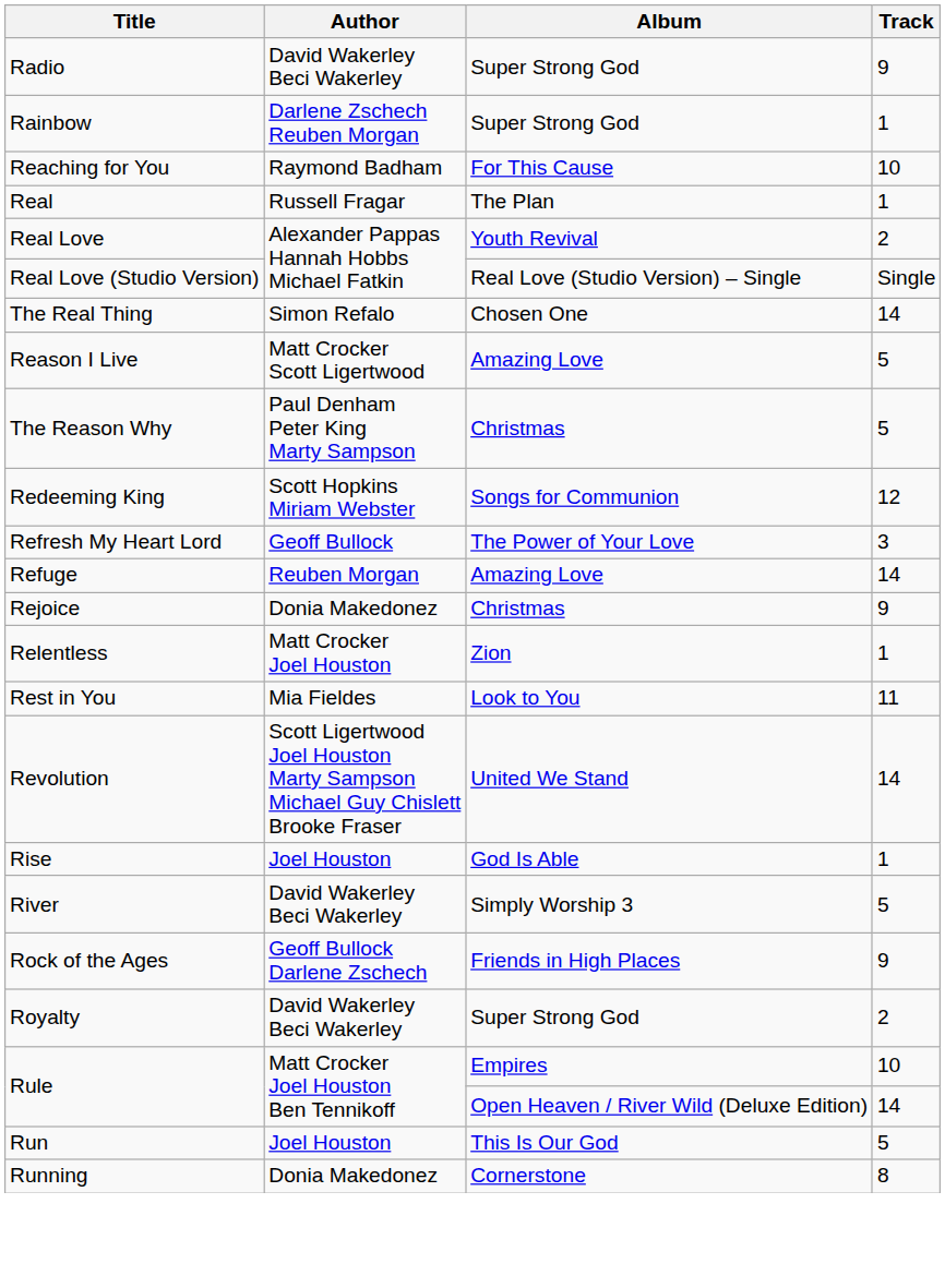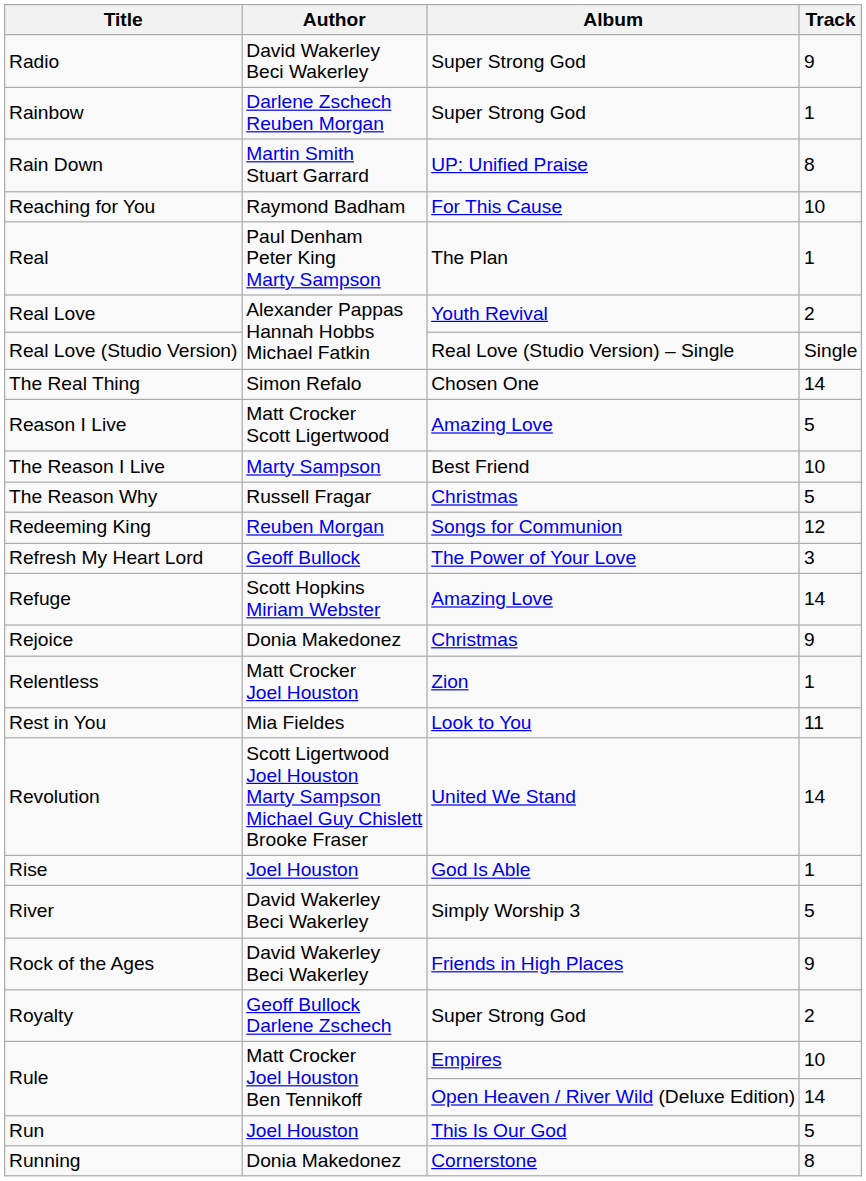 <table class="wikitable">
 <tr>
 <th>Title</th>
 <th>Author</th>
 <th>Album</th>
 <th>Track</th>
 </tr>
 <tr>
 <td>Radio</td>
 <td>David Wakerley <br> Beci Wakerley</td>
 <td>Super Strong God</td>
 <td>9</td>
 </tr>
 <tr>
 <td>Rainbow</td>
 <td><a href='#'>Darlene Zschech</a> <br> <a href='#'>Reuben Morgan</a></td>
 <td>Super Strong God</td>
 <td>1</td>
 </tr>
 <tr>
+<td>Rain Down</td>
+<td><a href='#'>Martin Smith</a> <br> Stuart Garrard</td>
+<td><a href='#'>UP: Unified Praise</a></td>
+<td>8</td>
+</tr>
+<tr>
 <td>Reaching for You</td>
 <td>Raymond Badham</td>
 <td><a href='#'>For This Cause</a></td>
 <td>10</td>
 </tr>
 <tr>
 <td>Real</td>
-<td>Russell Fragar</td>
+<td>Paul Denham <br> Peter King <br> <a href='#'>Marty Sampson</a></td>
 <td>The Plan</td>
 <td>1</td>
 </tr>
 <tr>
 <td>Real Love</td>
 <td rowspan="2">Alexander Pappas <br> Hannah Hobbs <br> Michael Fatkin</td>
 <td><a href='#'>Youth Revival</a></td>
 <td>2</td>
 </tr>
 <tr>
 <td>Real Love (Studio Version)</td>
 <td>Real Love (Studio Version) – Single</td>
 <td>Single</td>
 </tr>
 <tr>
 <td>The Real Thing</td>
 <td>Simon Refalo</td>
 <td>Chosen One</td>
 <td>14</td>
 </tr>
 <tr>
 <td>Reason I Live</td>
 <td>Matt Crocker <br> Scott Ligertwood</td>
 <td><a href='#'>Amazing Love</a></td>
 <td>5</td>
 </tr>
 <tr>
+<td>The Reason I Live</td>
+<td><a href='#'>Marty Sampson</a></td>
+<td>Best Friend</td>
+<td>10</td>
+</tr>
+<tr>
 <td>The Reason Why</td>
-<td>Paul Denham <br> Peter King <br> <a href='#'>Marty Sampson</a></td>
+<td>Russell Fragar</td>
 <td><a href='#'>Christmas</a></td>
 <td>5</td>
 </tr>
 <tr>
 <td>Redeeming King</td>
-<td>Scott Hopkins <br> <a href='#'>Miriam Webster</a></td>
+<td><a href='#'>Reuben Morgan</a></td>
 <td><a href='#'>Songs for Communion</a></td>
 <td>12</td>
 </tr>
 <tr>
 <td>Refresh My Heart Lord</td>
 <td><a href='#'>Geoff Bullock</a></td>
 <td><a href='#'>The Power of Your Love</a></td>
 <td>3</td>
 </tr>
 <tr>
 <td>Refuge</td>
-<td><a href='#'>Reuben Morgan</a></td>
+<td>Scott Hopkins <br> <a href='#'>Miriam Webster</a></td>
 <td><a href='#'>Amazing Love</a></td>
 <td>14</td>
 </tr>
 <tr>
 <td>Rejoice</td>
 <td>Donia Makedonez</td>
 <td><a href='#'>Christmas</a></td>
 <td>9</td>
 </tr>
 <tr>
 <td>Relentless</td>
 <td>Matt Crocker <br> <a href='#'>Joel Houston</a></td>
 <td><a href='#'>Zion</a></td>
 <td>1</td>
 </tr>
 <tr>
 <td>Rest in You</td>
 <td>Mia Fieldes</td>
 <td><a href='#'>Look to You</a></td>
 <td>11</td>
 </tr>
 <tr>
 <td>Revolution</td>
 <td>Scott Ligertwood <br> <a href='#'>Joel Houston</a> <br> <a href='#'>Marty Sampson</a> <br> <a href='#'>Michael Guy Chislett</a> <br> Brooke Fraser</td>
 <td><a href='#'>United We Stand</a></td>
 <td>14</td>
 </tr>
 <tr>
 <td>Rise</td>
 <td><a href='#'>Joel Houston</a></td>
 <td><a href='#'>God Is Able</a></td>
 <td>1</td>
 </tr>
 <tr>
 <td>River</td>
 <td>David Wakerley <br> Beci Wakerley</td>
 <td>Simply Worship 3</td>
 <td>5</td>
 </tr>
 <tr>
 <td>Rock of the Ages</td>
-<td><a href='#'>Geoff Bullock</a> <br> <a href='#'>Darlene Zschech</a></td>
+<td>David Wakerley <br> Beci Wakerley</td>
 <td><a href='#'>Friends in High Places</a></td>
 <td>9</td>
 </tr>
 <tr>
 <td>Royalty</td>
-<td>David Wakerley <br> Beci Wakerley</td>
+<td><a href='#'>Geoff Bullock</a> <br> <a href='#'>Darlene Zschech</a></td>
 <td>Super Strong God</td>
 <td>2</td>
 </tr>
 <tr>
 <td rowspan="2">Rule</td>
 <td rowspan="2">Matt Crocker <br> <a href='#'>Joel Houston</a> <br> Ben Tennikoff</td>
 <td><a href='#'>Empires</a></td>
 <td>10</td>
 </tr>
 <tr>
 <td><a href='#'>Open Heaven / River Wild</a> (Deluxe Edition)</td>
 <td>14</td>
 </tr>
 <tr>
 <td>Run</td>
 <td><a href='#'>Joel Houston</a></td>
 <td><a href='#'>This Is Our God</a></td>
 <td>5</td>
 </tr>
 <tr>
 <td>Running</td>
 <td>Donia Makedonez</td>
 <td><a href='#'>Cornerstone</a></td>
 <td>8</td>
 </tr>
 </table>
